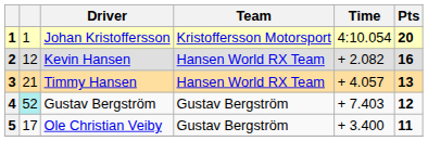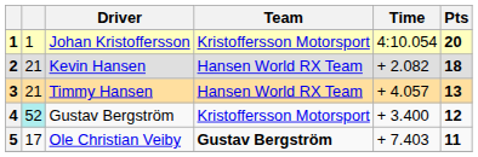 <table class="wikitable" style="font-size:95%">
 <tr>
 <th></th>
 <th></th>
 <th>Driver</th>
 <th>Team</th>
 <th>Time</th>
 <th>Pts</th>
 </tr>
 <tr>
 <th style="background:#ffffbf;">1</th>
 <td style="background:#ffffbf;">1</td>
 <td style="background:#ffffbf;"> <a href='#'>Johan Kristoffersson</a></td>
 <td style="background:#ffffbf;"><a href='#'>Kristoffersson Motorsport</a></td>
 <td style="background:#ffffbf;">4:10.054</td>
 <td style="background:#ffffbf;"><strong>20</strong></td>
 </tr>
 <tr>
 <th style="background:#dfdfdf;">2</th>
-<td style="background:#dfdfdf;">12</td>
+<td style="background:#dfdfdf;">21</td>
 <td style="background:#dfdfdf;"> <a href='#'>Kevin Hansen</a></td>
 <td style="background:#dfdfdf;"><a href='#'>Hansen World RX Team</a></td>
 <td style="background:#dfdfdf;">+ 2.082</td>
-<td style="background:#dfdfdf;"><strong>16</strong></td>
+<td style="background:#dfdfdf;"><strong>18</strong></td>
 </tr>
 <tr>
 <th style="background:#ffdf9f;">3</th>
 <td style="background:#ffdf9f;">21</td>
 <td style="background:#ffdf9f;"> <a href='#'>Timmy Hansen</a></td>
 <td style="background:#ffdf9f;"><a href='#'>Hansen World RX Team</a></td>
 <td style="background:#ffdf9f;">+ 4.057</td>
 <td style="background:#ffdf9f;"><strong>13</strong></td>
 </tr>
 <tr>
 <th>4</th>
 <td style="background: paleturquoise;">52</td>
 <td> Gustav Bergström</td>
-<td>Gustav Bergström</td>
-<td>+ 7.403</td>
+<td><a href='#'>Kristoffersson Motorsport</a></td>
+<td>+ 3.400</td>
 <td><strong>12</strong></td>
 </tr>
 <tr>
 <th>5</th>
 <td>17</td>
 <td> <a href='#'>Ole Christian Veiby</a></td>
-<td>Gustav Bergström</td>
-<td>+ 3.400</td>
+<td><strong>Gustav Bergström</strong></td>
+<td>+ 7.403</td>
 <td><strong>11</strong></td>
 </tr>
 <tr>
 </tr>
 </table>
